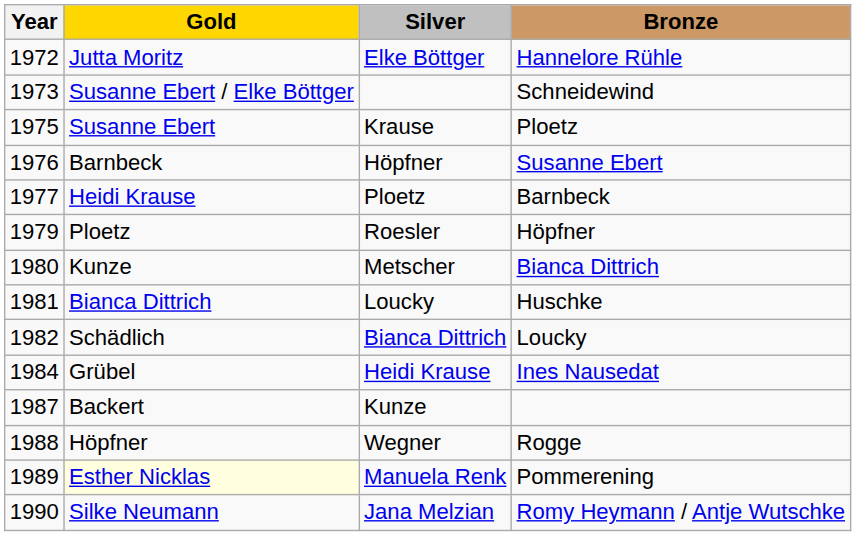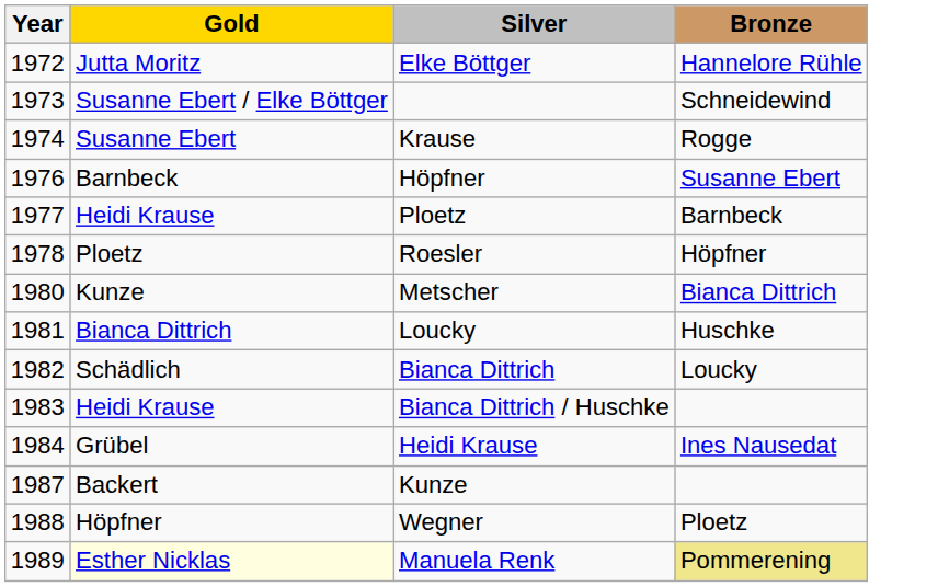 <table class="wikitable">
 <tr>
 <th>Year</th>
 <td align="center" bgcolor="gold"><strong>Gold</strong></td>
 <td align="center" bgcolor="silver"><strong>Silver</strong></td>
 <td align="center" bgcolor="cc9966"><strong>Bronze</strong></td>
 </tr>
 <tr>
 <td>1972</td>
 <td><a href='#'>Jutta Moritz</a></td>
 <td><a href='#'>Elke Böttger</a></td>
 <td><a href='#'>Hannelore Rühle</a></td>
 </tr>
 <tr>
 <td>1973</td>
 <td><a href='#'>Susanne Ebert</a> / <a href='#'>Elke Böttger</a></td>
 <td></td>
 <td>Schneidewind</td>
 </tr>
 <tr>
-<td>1975</td>
+<td>1974</td>
 <td><a href='#'>Susanne Ebert</a></td>
 <td>Krause</td>
-<td>Ploetz</td>
+<td>Rogge</td>
 </tr>
 <tr>
 <td>1976</td>
 <td>Barnbeck</td>
 <td>Höpfner</td>
 <td><a href='#'>Susanne Ebert</a></td>
 </tr>
 <tr>
 <td>1977</td>
 <td><a href='#'>Heidi Krause</a></td>
 <td>Ploetz</td>
 <td>Barnbeck</td>
 </tr>
 <tr>
-<td>1979</td>
+<td>1978</td>
 <td>Ploetz</td>
 <td>Roesler</td>
 <td>Höpfner</td>
 </tr>
 <tr>
 <td>1980</td>
 <td>Kunze</td>
 <td>Metscher</td>
 <td><a href='#'>Bianca Dittrich</a></td>
 </tr>
 <tr>
 <td>1981</td>
 <td><a href='#'>Bianca Dittrich</a></td>
 <td>Loucky</td>
 <td>Huschke</td>
 </tr>
 <tr>
 <td>1982</td>
 <td>Schädlich</td>
 <td><a href='#'>Bianca Dittrich</a></td>
 <td>Loucky</td>
 </tr>
 <tr>
+<td>1983</td>
+<td><a href='#'>Heidi Krause</a></td>
+<td><a href='#'>Bianca Dittrich</a> / Huschke</td>
+<td></td>
+</tr>
+<tr>
 <td>1984</td>
 <td>Grübel</td>
 <td><a href='#'>Heidi Krause</a></td>
 <td><a href='#'>Ines Nausedat</a></td>
 </tr>
 <tr>
 <td>1987</td>
 <td>Backert</td>
 <td>Kunze</td>
 <td></td>
 </tr>
 <tr>
 <td>1988</td>
 <td>Höpfner</td>
 <td>Wegner</td>
-<td>Rogge</td>
+<td>Ploetz</td>
 </tr>
 <tr>
 <td>1989</td>
 <td style="background: lightyellow;"><a href='#'>Esther Nicklas</a></td>
 <td><a href='#'>Manuela Renk</a></td>
-<td>Pommerening</td>
-</tr>
-<tr>
-<td>1990</td>
-<td><a href='#'>Silke Neumann</a></td>
-<td><a href='#'>Jana Melzian</a></td>
-<td><a href='#'>Romy Heymann</a> / <a href='#'>Antje Wutschke</a></td>
+<td style="background: khaki;">Pommerening</td>
 </tr>
 </table>
